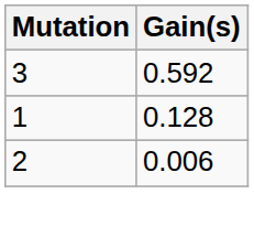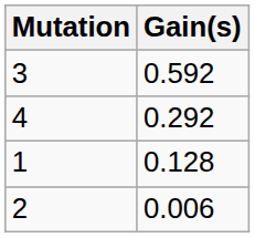 <table class="wikitable">
 <tr>
 <th>Mutation</th>
 <th>Gain(s)</th>
 </tr>
 <tr>
 <td>3</td>
 <td>0.592</td>
 </tr>
 <tr>
+<td>4</td>
+<td>0.292</td>
+</tr>
+<tr>
 <td>1</td>
 <td>0.128</td>
 </tr>
 <tr>
 <td>2</td>
 <td>0.006</td>
 </tr>
 </table>
